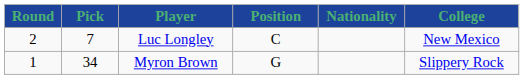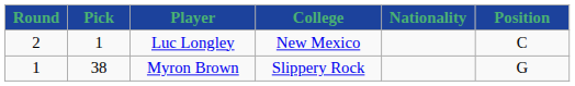 <table class="wikitable sortable sortable">
 <tr>
 <th style="background:#1C429C; color:#4AB073" width="10%">Round</th>
 <th style="background:#1C429C; color:#4AB073" width="10%">Pick</th>
 <th style="background:#1C429C; color:#4AB073" width="20%">Player</th>
+<th style="background:#1C429C; color:#4AB073" width="20%">College</th>
+<th style="background:#1C429C; color:#4AB073" width="15%">Nationality</th>
 <th style="background:#1C429C; color:#4AB073" width="15%">Position</th>
-<th style="background:#1C429C; color:#4AB073" width="15%">Nationality</th>
-<th style="background:#1C429C; color:#4AB073" width="20%">College</th>
 </tr>
 <tr style="text-align: center">
 <td>2</td>
-<td>7</td>
+<td>1</td>
 <td><a href='#'>Luc Longley</a></td>
+<td><a href='#'>New Mexico</a></td>
+<td></td>
 <td>C</td>
-<td></td>
-<td><a href='#'>New Mexico</a></td>
 </tr>
 <tr style="text-align: center">
 <td>1</td>
-<td>34</td>
+<td>38</td>
 <td><a href='#'>Myron Brown</a></td>
+<td><a href='#'>Slippery Rock</a></td>
+<td></td>
 <td>G</td>
-<td></td>
-<td><a href='#'>Slippery Rock</a></td>
 </tr>
 </table>
